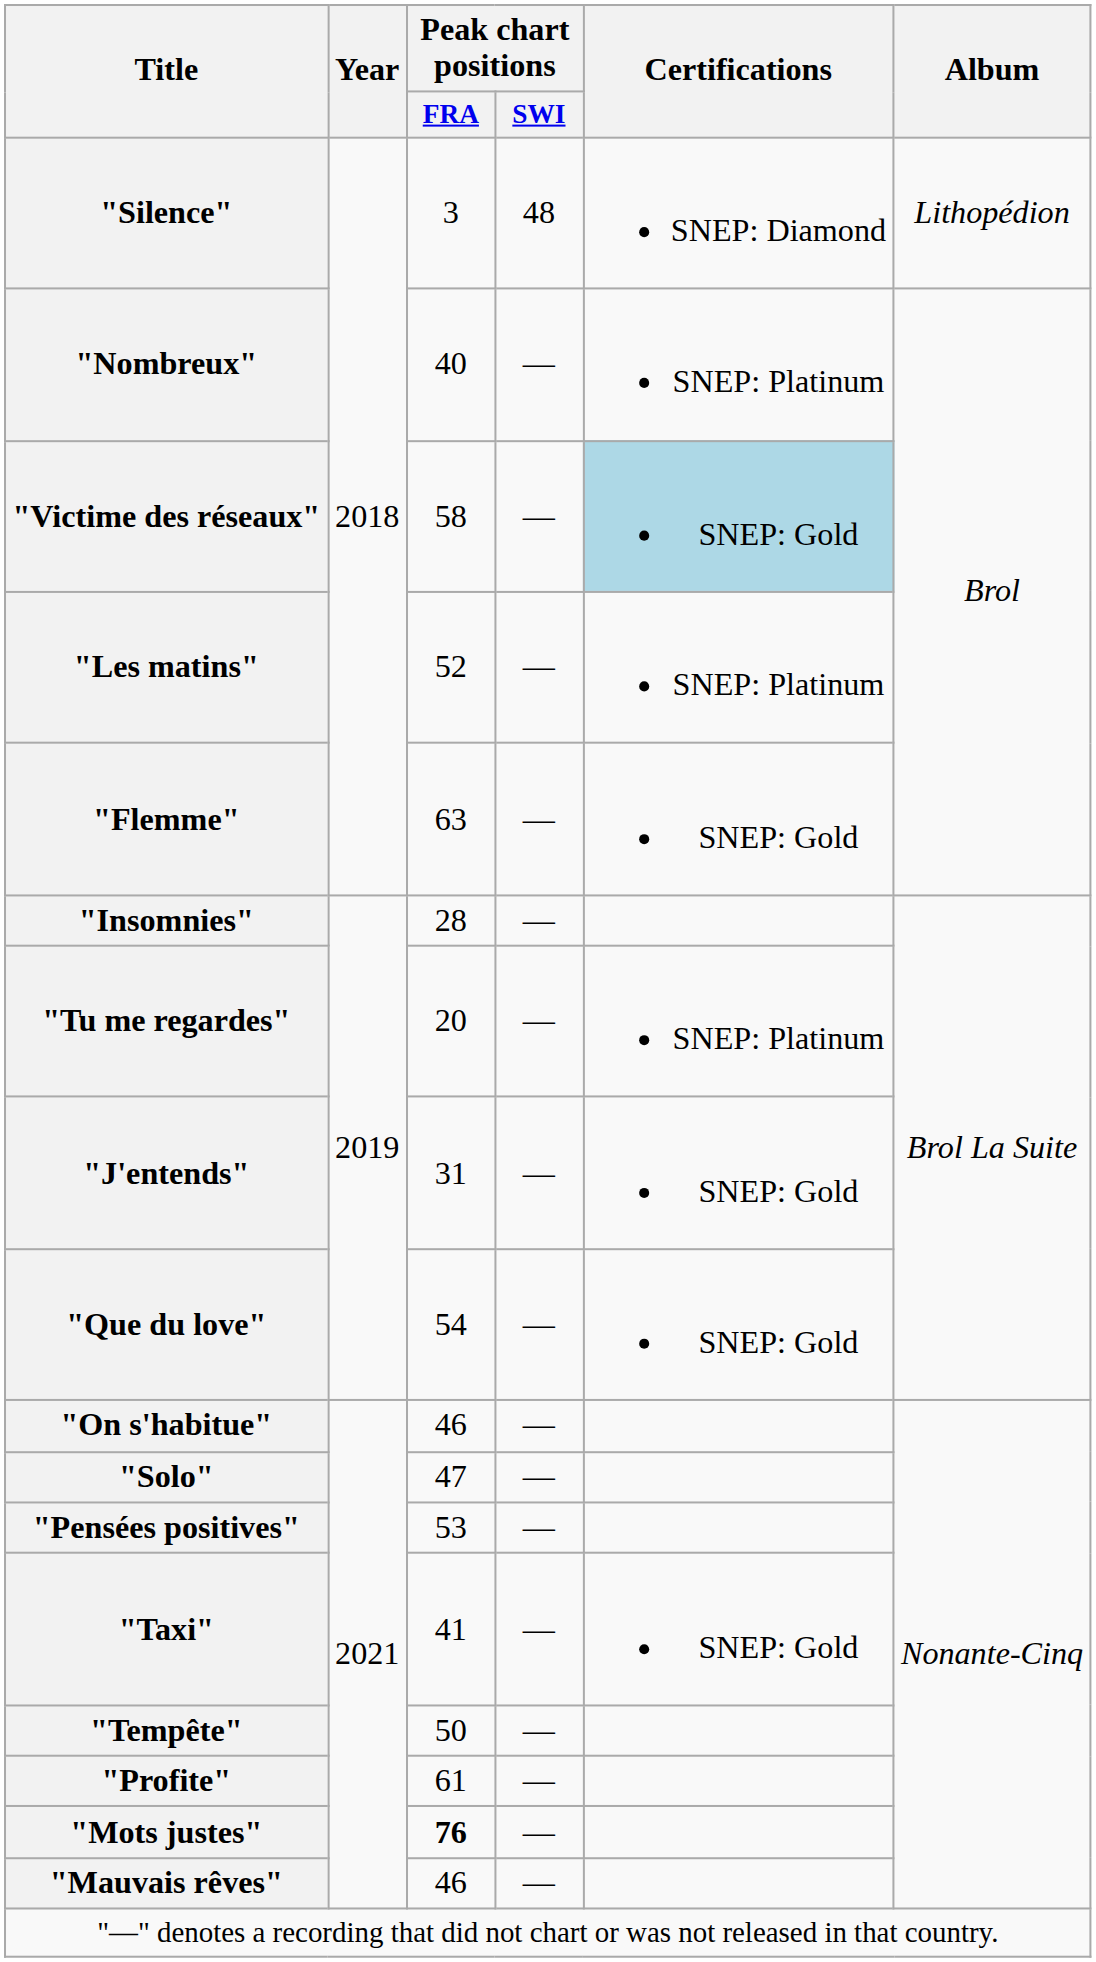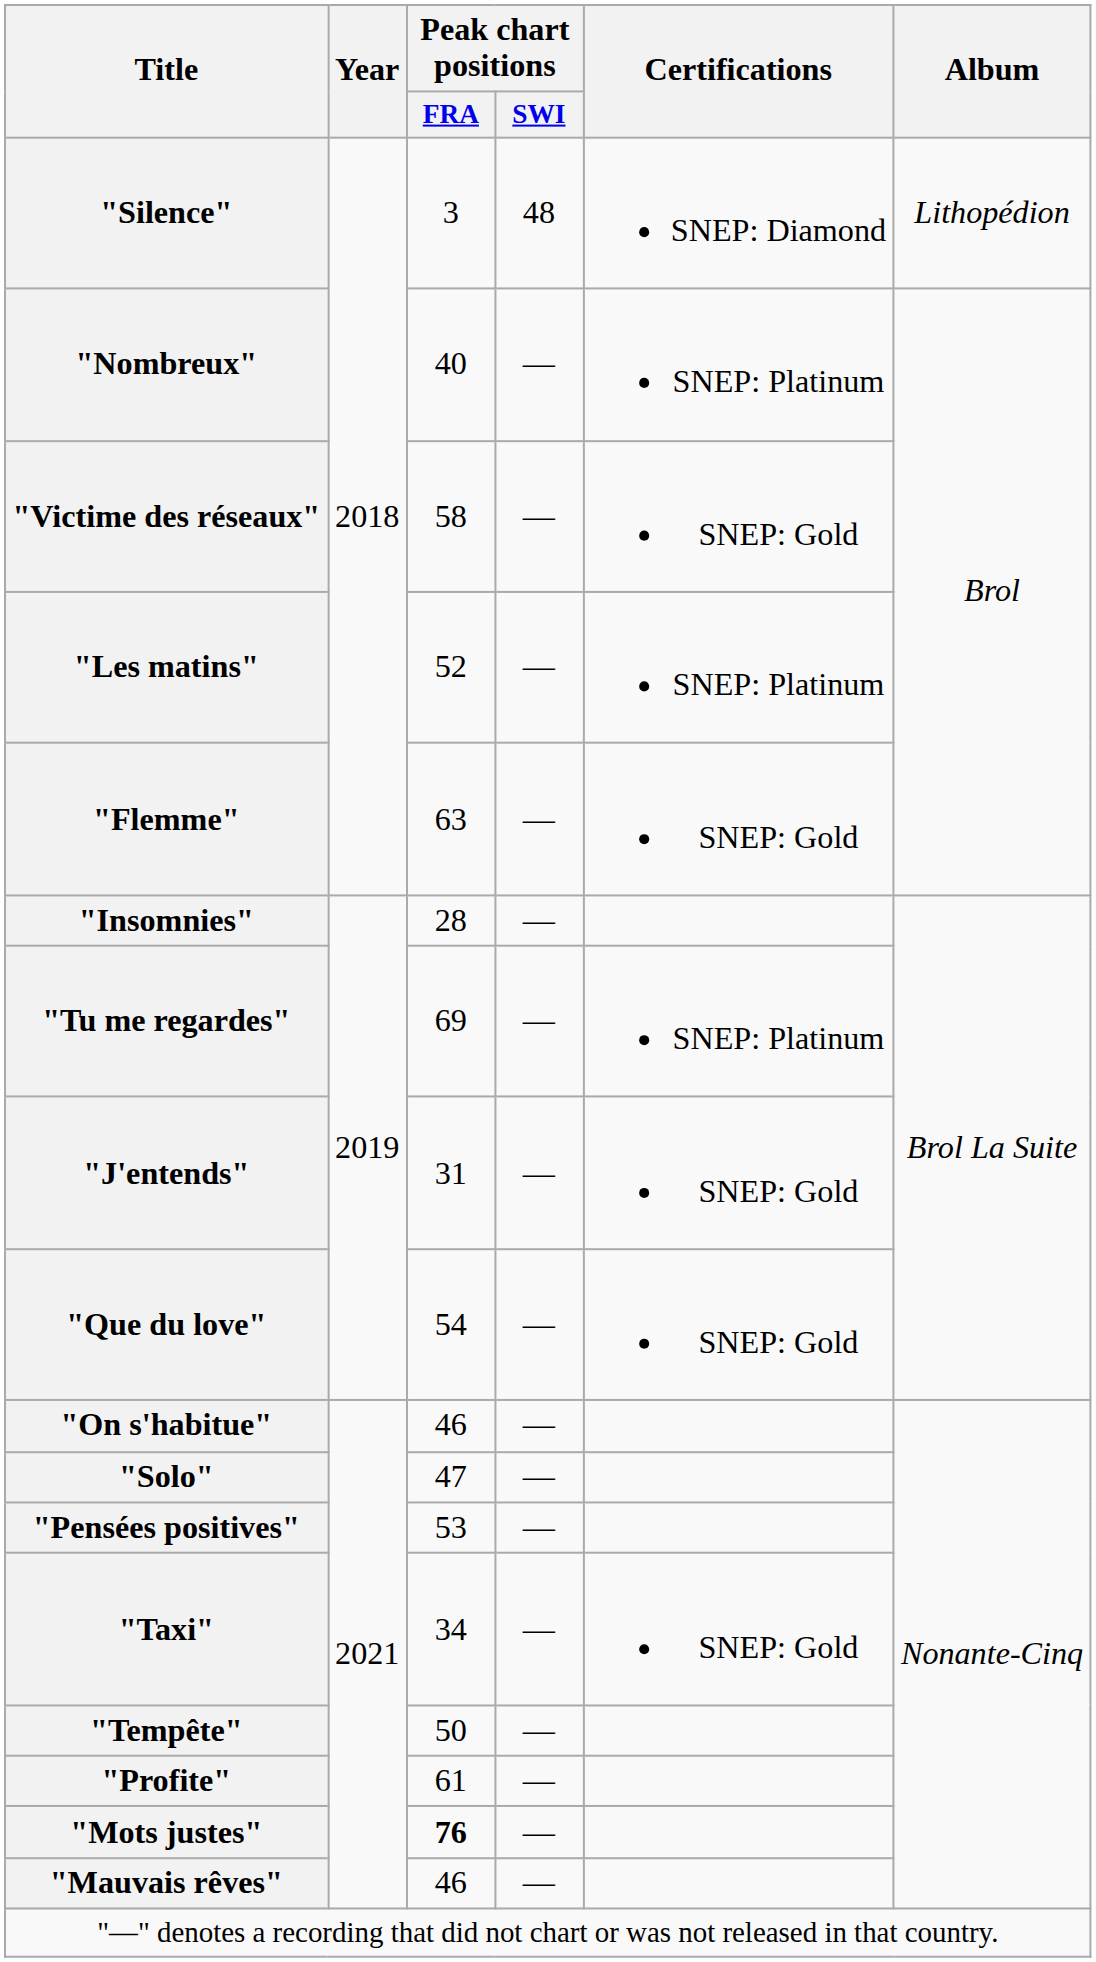 <table class="wikitable plainrowheaders" style="text-align:center;">
 <tr>
 <th scope="col" rowspan="2">Title</th>
 <th scope="col" rowspan="2">Year</th>
 <th scope="col" colspan="2">Peak chart positions</th>
 <th scope="col" rowspan="2">Certifications</th>
 <th scope="col" rowspan="2">Album</th>
 </tr>
 <tr>
 <th scope="col" style="width:2.75em;font-size:85%;"><a href='#'>FRA</a><br></th>
 <th scope="col" style="width:2.75em;font-size:85%;"><a href='#'>SWI</a><br></th>
 </tr>
 <tr>
 <th scope="row">"Silence"<br></th>
 <td rowspan="5">2018</td>
 <td>3</td>
 <td>48</td>
 <td><br><ul><li>SNEP: Diamond</li></ul></td>
 <td><em>Lithopédion</em></td>
 </tr>
 <tr>
 <th scope="row">"Nombreux"</th>
 <td>40</td>
 <td>—</td>
 <td><br><ul><li>SNEP: Platinum</li></ul></td>
 <td rowspan="4"><em>Brol</em></td>
 </tr>
 <tr>
 <th scope="row">"Victime des réseaux"</th>
 <td>58</td>
 <td>—</td>
-<td style="background: lightblue;"><br><ul><li>SNEP: Gold</li></ul></td>
+<td><br><ul><li>SNEP: Gold</li></ul></td>
 </tr>
 <tr>
 <th scope="row">"Les matins"</th>
 <td>52</td>
 <td>—</td>
 <td><br><ul><li>SNEP: Platinum</li></ul></td>
 </tr>
 <tr>
 <th scope="row">"Flemme"</th>
 <td>63</td>
 <td>—</td>
 <td><br><ul><li>SNEP: Gold</li></ul></td>
 </tr>
 <tr>
 <th scope="row">"Insomnies"</th>
 <td rowspan="4">2019</td>
 <td>28</td>
 <td>—</td>
 <td></td>
 <td rowspan="4"><em>Brol La Suite</em></td>
 </tr>
 <tr>
 <th scope="row">"Tu me regardes"</th>
-<td>20</td>
+<td>69</td>
 <td>—</td>
 <td><br><ul><li>SNEP: Platinum</li></ul></td>
 </tr>
 <tr>
 <th scope="row">"J'entends"</th>
 <td>31</td>
 <td>—</td>
 <td><br><ul><li>SNEP: Gold</li></ul></td>
 </tr>
 <tr>
 <th scope="row">"Que du love"<br></th>
 <td>54</td>
 <td>—</td>
 <td><br><ul><li>SNEP: Gold</li></ul></td>
 </tr>
 <tr>
 <th scope="row">"On s'habitue"</th>
 <td rowspan="8">2021</td>
 <td>46</td>
 <td>—</td>
 <td></td>
 <td rowspan="8"><em>Nonante-Cinq</em></td>
 </tr>
 <tr>
 <th scope="row">"Solo"</th>
 <td>47</td>
 <td>—</td>
 <td></td>
 </tr>
 <tr>
 <th scope="row">"Pensées positives"</th>
 <td>53</td>
 <td>—</td>
 <td></td>
 </tr>
 <tr>
 <th scope="row">"Taxi"</th>
-<td>41</td>
+<td>34</td>
 <td>—</td>
 <td><br><ul><li>SNEP: Gold</li></ul></td>
 </tr>
 <tr>
 <th scope="row">"Tempête"</th>
 <td>50</td>
 <td>—</td>
 <td></td>
 </tr>
 <tr>
 <th scope="row">"Profite"</th>
 <td>61</td>
 <td>—</td>
 <td></td>
 </tr>
 <tr>
 <th scope="row">"Mots justes"</th>
 <td><strong>76</strong></td>
 <td>—</td>
 <td></td>
 </tr>
 <tr>
 <th scope="row">"Mauvais rêves"</th>
 <td>46</td>
 <td>—</td>
 <td></td>
 </tr>
 <tr>
 <td colspan="6" style="font-size:90%">"—" denotes a recording that did not chart or was not released in that country.</td>
 </tr>
 </table>
